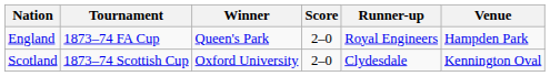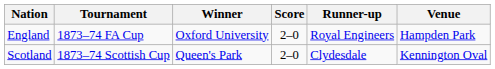 <table class="wikitable">
 <tr>
 <th>Nation</th>
 <th>Tournament</th>
 <th>Winner</th>
 <th>Score</th>
 <th>Runner-up</th>
 <th>Venue</th>
 </tr>
 <tr>
 <td> <a href='#'>England</a></td>
 <td><a href='#'>1873–74 FA Cup</a></td>
-<td><a href='#'>Queen's Park</a></td>
+<td><a href='#'>Oxford University</a></td>
 <td align="center">2–0</td>
 <td><a href='#'>Royal Engineers</a></td>
 <td><a href='#'>Hampden Park</a></td>
 </tr>
 <tr>
 <td> <a href='#'>Scotland</a></td>
 <td><a href='#'>1873–74 Scottish Cup</a></td>
-<td><a href='#'>Oxford University</a></td>
+<td><a href='#'>Queen's Park</a></td>
 <td align="center">2–0</td>
 <td><a href='#'>Clydesdale</a></td>
 <td><a href='#'>Kennington Oval</a></td>
 </tr>
 </table>
